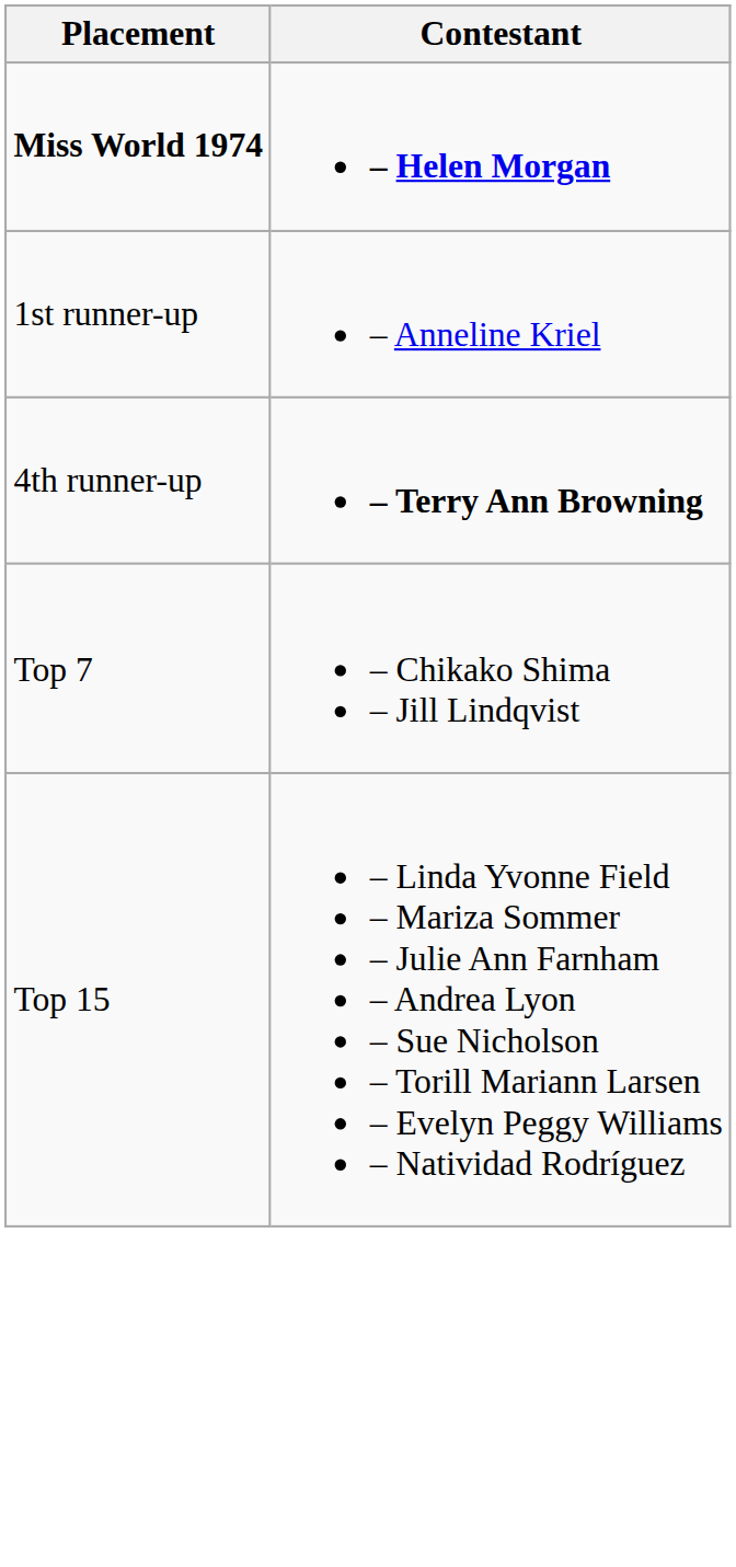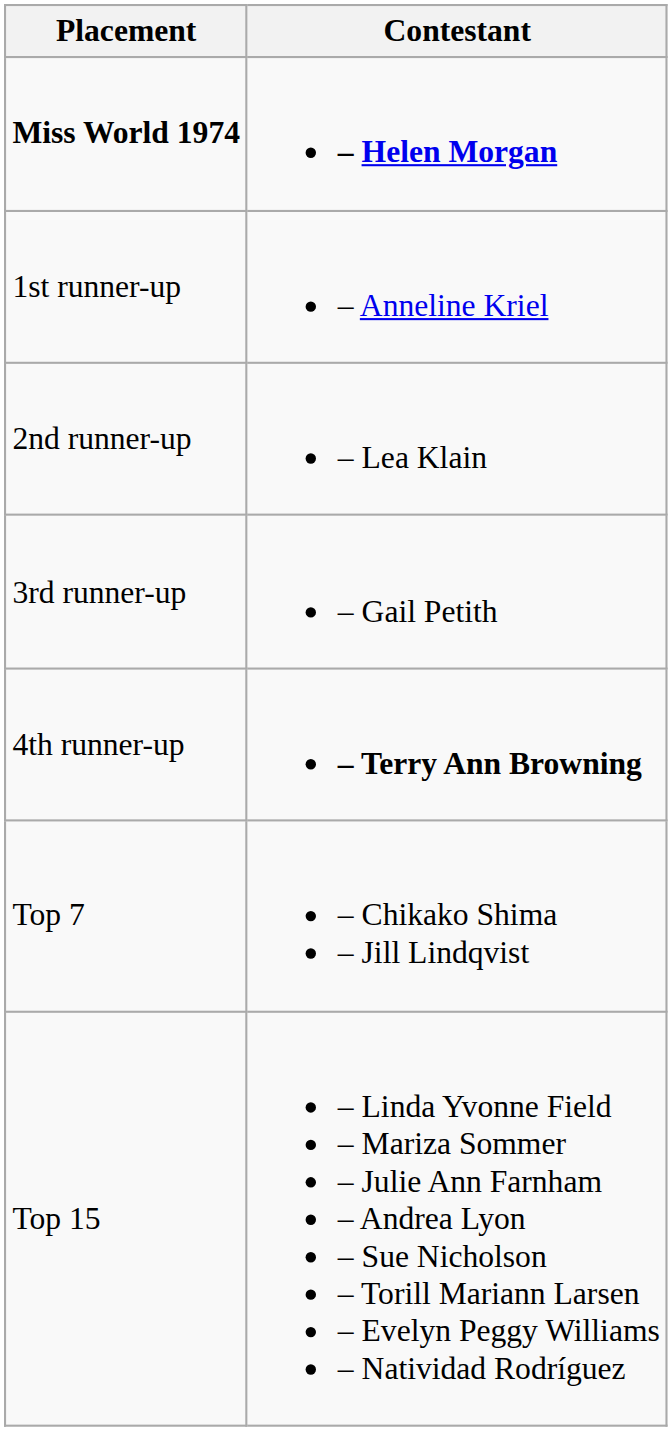 <table class="wikitable sortable" style="font-size:95%;">
 <tr>
 <th>Placement</th>
 <th>Contestant</th>
 </tr>
 <tr>
 <td><strong>Miss World 1974</strong></td>
 <td><br><ul><li><strong> – <a href='#'>Helen Morgan</a></strong> <em></em></li></ul></td>
 </tr>
 <tr>
 <td>1st runner-up</td>
 <td><br><ul><li>  – <a href='#'>Anneline Kriel</a> <em></em></li></ul></td>
 </tr>
 <tr>
+<td>2nd runner-up</td>
+<td><br><ul><li>  – Lea Klain</li></ul></td>
+</tr>
+<tr>
+<td>3rd runner-up</td>
+<td><br><ul><li> – Gail Petith</li></ul></td>
+</tr>
+<tr>
 <td>4th runner-up</td>
 <td><strong><br><ul><li> – Terry Ann Browning</li></ul></strong></td>
 </tr>
 <tr>
 <td>Top 7</td>
 <td><br><ul><li> – Chikako Shima</li><li> – Jill Lindqvist</li></ul></td>
 </tr>
 <tr>
 <td>Top 15</td>
 <td><br><ul><li> – Linda Yvonne Field</li><li> – Mariza Sommer</li><li> – Julie Ann Farnham</li><li> – Andrea Lyon</li><li> – Sue Nicholson</li><li> – Torill Mariann Larsen</li><li> – Evelyn Peggy Williams</li><li> – Natividad Rodríguez</li></ul></td>
 </tr>
 </table>
